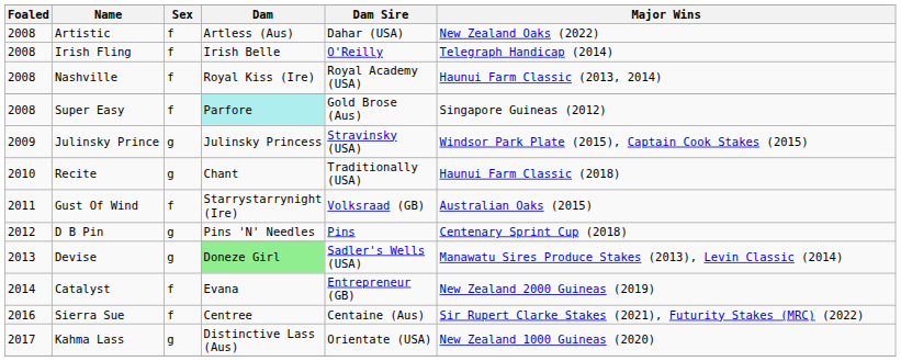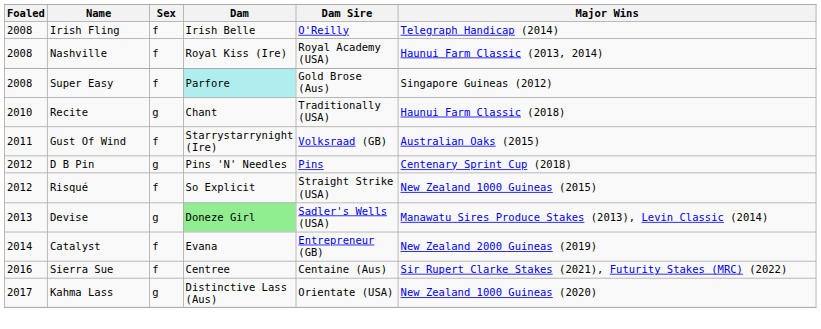 <table class="wikitable sortable">
 <tr>
 </tr>
 <tr bgcolor="#eeeeee">
 <th width="35px"><strong>Foaled</strong></th>
 <th width="120px"><strong>Name</strong></th>
 <th width="35px"><strong>Sex</strong></th>
 <th width="120px"><strong>Dam</strong></th>
 <th width="120px"><strong>Dam Sire</strong></th>
 <th width="510px"><strong>Major Wins</strong></th>
-</tr>
-<tr>
-<td>2008</td>
-<td>Artistic</td>
-<td>f</td>
-<td>Artless (Aus)</td>
-<td>Dahar (USA)</td>
-<td><a href='#'>New Zealand Oaks</a> (2022)</td>
 </tr>
 <tr>
 <td>2008</td>
 <td>Irish Fling</td>
 <td>f</td>
 <td>Irish Belle</td>
 <td><a href='#'>O'Reilly</a></td>
 <td><a href='#'>Telegraph Handicap</a> (2014)</td>
 </tr>
 <tr>
 <td>2008</td>
 <td>Nashville</td>
 <td>f</td>
 <td>Royal Kiss (Ire)</td>
 <td>Royal Academy (USA)</td>
 <td><a href='#'>Haunui Farm Classic</a> (2013, 2014)</td>
 </tr>
 <tr>
 </tr>
 <tr>
 <td>2008</td>
 <td>Super Easy</td>
 <td>f</td>
 <td style="background: paleturquoise;">Parfore</td>
 <td>Gold Brose (Aus)</td>
 <td>Singapore Guineas (2012)</td>
 </tr>
 <tr>
-<td>2009</td>
-<td>Julinsky Prince</td>
-<td>g</td>
-<td>Julinsky Princess</td>
-<td><a href='#'>Stravinsky</a> (USA)</td>
-<td><a href='#'>Windsor Park Plate</a> (2015), <a href='#'>Captain Cook Stakes</a> (2015)</td>
-</tr>
-<tr>
 <td>2010</td>
 <td>Recite</td>
 <td>g</td>
 <td>Chant</td>
 <td>Traditionally (USA)</td>
 <td><a href='#'>Haunui Farm Classic</a> (2018)</td>
 </tr>
 <tr>
 <td>2011</td>
 <td>Gust Of Wind</td>
 <td>f</td>
 <td>Starrystarrynight (Ire)</td>
 <td><a href='#'>Volksraad</a> (GB)</td>
 <td><a href='#'>Australian Oaks</a> (2015)</td>
 </tr>
 <tr>
 <td>2012</td>
 <td>D B Pin</td>
 <td>g</td>
 <td>Pins 'N' Needles</td>
 <td><a href='#'>Pins</a></td>
 <td><a href='#'>Centenary Sprint Cup</a> (2018)</td>
+</tr>
+<tr>
+<td>2012</td>
+<td>Risqué</td>
+<td>f</td>
+<td>So Explicit</td>
+<td>Straight Strike (USA)</td>
+<td><a href='#'>New Zealand 1000 Guineas</a> (2015)</td>
 </tr>
 <tr>
 <td>2013</td>
 <td>Devise</td>
 <td>g</td>
 <td style="background: lightgreen;">Doneze Girl</td>
 <td><a href='#'>Sadler's Wells</a> (USA)</td>
 <td><a href='#'>Manawatu Sires Produce Stakes</a> (2013), <a href='#'>Levin Classic</a> (2014)</td>
 </tr>
 <tr>
 <td>2014</td>
 <td>Catalyst</td>
 <td>f</td>
 <td>Evana</td>
 <td><a href='#'>Entrepreneur</a> (GB)</td>
 <td><a href='#'>New Zealand 2000 Guineas</a> (2019)</td>
 </tr>
 <tr>
 <td>2016</td>
 <td>Sierra Sue</td>
 <td>f</td>
 <td>Centree</td>
 <td>Centaine (Aus)</td>
 <td><a href='#'>Sir Rupert Clarke Stakes</a> (2021), <a href='#'>Futurity Stakes (MRC)</a> (2022)</td>
 </tr>
 <tr>
 <td>2017</td>
 <td>Kahma Lass</td>
 <td>g</td>
 <td>Distinctive Lass (Aus)</td>
 <td>Orientate (USA)</td>
 <td><a href='#'>New Zealand 1000 Guineas</a> (2020)</td>
 </tr>
 <tr>
 </tr>
 </table>
